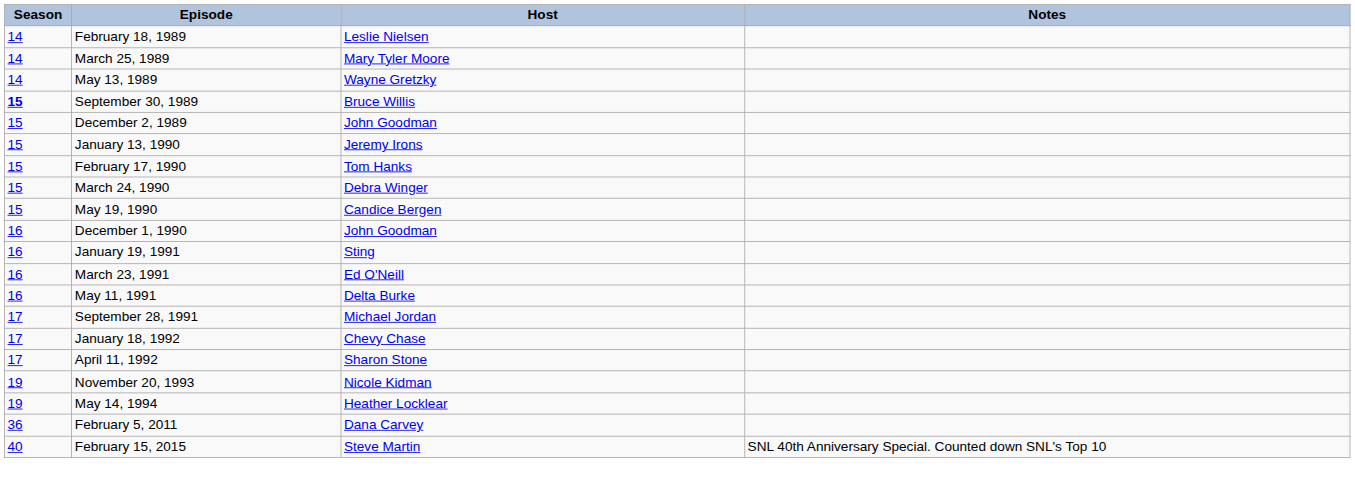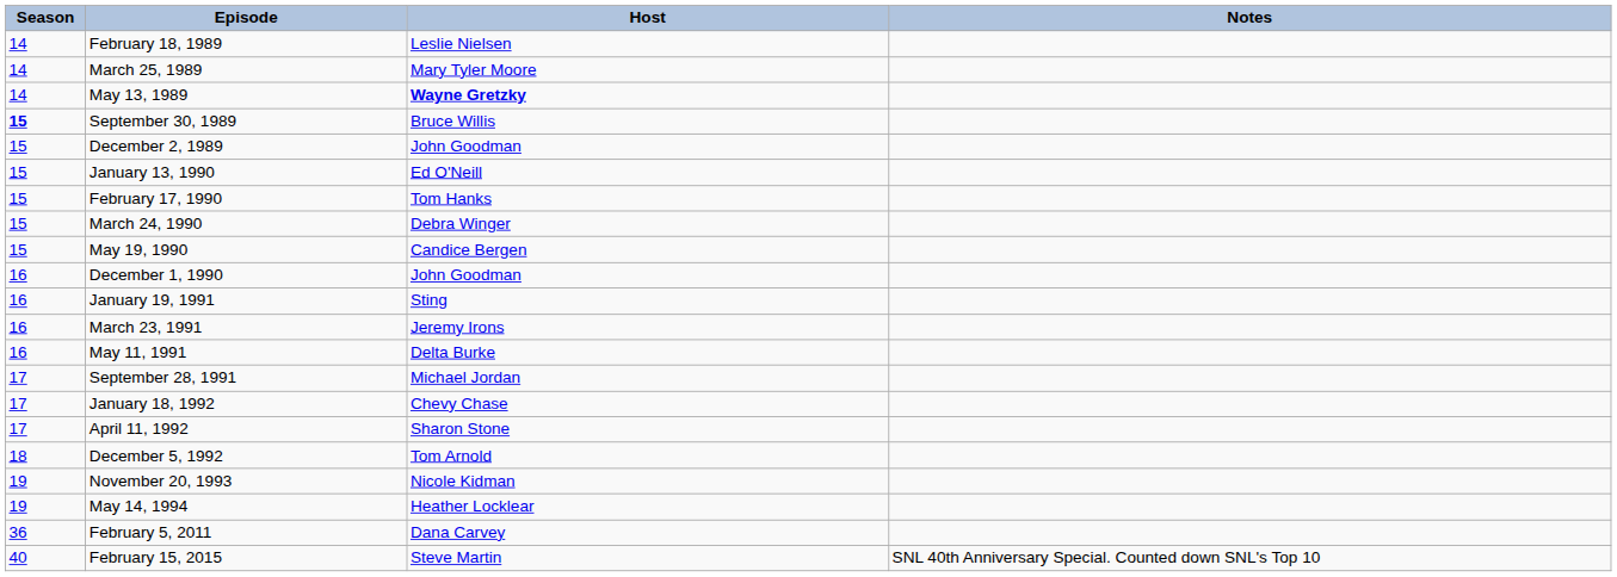 <table class="wikitable" style="width:100%;">
 <tr>
 <th style="background:#b0c4de; width:5%;">Season</th>
 <th style="background:#b0c4de; width:20%;">Episode</th>
 <th style="background:#b0c4de; width:30%;">Host</th>
 <th style="background:#b0c4de; width:45%;">Notes</th>
 </tr>
 <tr>
 <td><a href='#'>14</a></td>
 <td>February 18, 1989</td>
 <td><a href='#'>Leslie Nielsen</a></td>
 <td></td>
 </tr>
 <tr>
 <td><a href='#'>14</a></td>
 <td>March 25, 1989</td>
 <td><a href='#'>Mary Tyler Moore</a></td>
 <td></td>
 </tr>
 <tr>
 <td><a href='#'>14</a></td>
 <td>May 13, 1989</td>
-<td><a href='#'>Wayne Gretzky</a></td>
+<td><strong><a href='#'>Wayne Gretzky</a></strong></td>
 <td></td>
 </tr>
 <tr>
 <td><strong><a href='#'>15</a></strong></td>
 <td>September 30, 1989</td>
 <td><a href='#'>Bruce Willis</a></td>
 <td></td>
 </tr>
 <tr>
 <td><a href='#'>15</a></td>
 <td>December 2, 1989</td>
 <td><a href='#'>John Goodman</a></td>
 <td></td>
 </tr>
 <tr>
 <td><a href='#'>15</a></td>
 <td>January 13, 1990</td>
-<td><a href='#'>Jeremy Irons</a></td>
+<td><a href='#'>Ed O'Neill</a></td>
 <td></td>
 </tr>
 <tr>
 <td><a href='#'>15</a></td>
 <td>February 17, 1990</td>
 <td><a href='#'>Tom Hanks</a></td>
 <td></td>
 </tr>
 <tr>
 <td><a href='#'>15</a></td>
 <td>March 24, 1990</td>
 <td><a href='#'>Debra Winger</a></td>
 <td></td>
 </tr>
 <tr>
 <td><a href='#'>15</a></td>
 <td>May 19, 1990</td>
 <td><a href='#'>Candice Bergen</a></td>
 <td></td>
 </tr>
 <tr>
 <td><a href='#'>16</a></td>
 <td>December 1, 1990</td>
 <td><a href='#'>John Goodman</a></td>
 <td></td>
 </tr>
 <tr>
 <td><a href='#'>16</a></td>
 <td>January 19, 1991</td>
 <td><a href='#'>Sting</a></td>
 <td></td>
 </tr>
 <tr>
 <td><a href='#'>16</a></td>
 <td>March 23, 1991</td>
-<td><a href='#'>Ed O'Neill</a></td>
+<td><a href='#'>Jeremy Irons</a></td>
 <td></td>
 </tr>
 <tr>
 <td><a href='#'>16</a></td>
 <td>May 11, 1991</td>
 <td><a href='#'>Delta Burke</a></td>
 <td></td>
 </tr>
 <tr>
 <td><a href='#'>17</a></td>
 <td>September 28, 1991</td>
 <td><a href='#'>Michael Jordan</a></td>
 <td></td>
 </tr>
 <tr>
 <td><a href='#'>17</a></td>
 <td>January 18, 1992</td>
 <td><a href='#'>Chevy Chase</a></td>
 <td></td>
 </tr>
 <tr>
 <td><a href='#'>17</a></td>
 <td>April 11, 1992</td>
 <td><a href='#'>Sharon Stone</a></td>
 <td></td>
 </tr>
 <tr>
+<td><a href='#'>18</a></td>
+<td>December 5, 1992</td>
+<td><a href='#'>Tom Arnold</a></td>
+<td></td>
+</tr>
+<tr>
 <td><a href='#'>19</a></td>
 <td>November 20, 1993</td>
 <td><a href='#'>Nicole Kidman</a></td>
 <td></td>
 </tr>
 <tr>
 <td><a href='#'>19</a></td>
 <td>May 14, 1994</td>
 <td><a href='#'>Heather Locklear</a></td>
 <td></td>
 </tr>
 <tr>
 <td><a href='#'>36</a></td>
 <td>February 5, 2011</td>
 <td><a href='#'>Dana Carvey</a></td>
 <td></td>
 </tr>
 <tr>
 <td><a href='#'>40</a></td>
 <td>February 15, 2015</td>
 <td><a href='#'>Steve Martin</a></td>
 <td>SNL 40th Anniversary Special. Counted down SNL's Top 10</td>
 </tr>
 </table>
